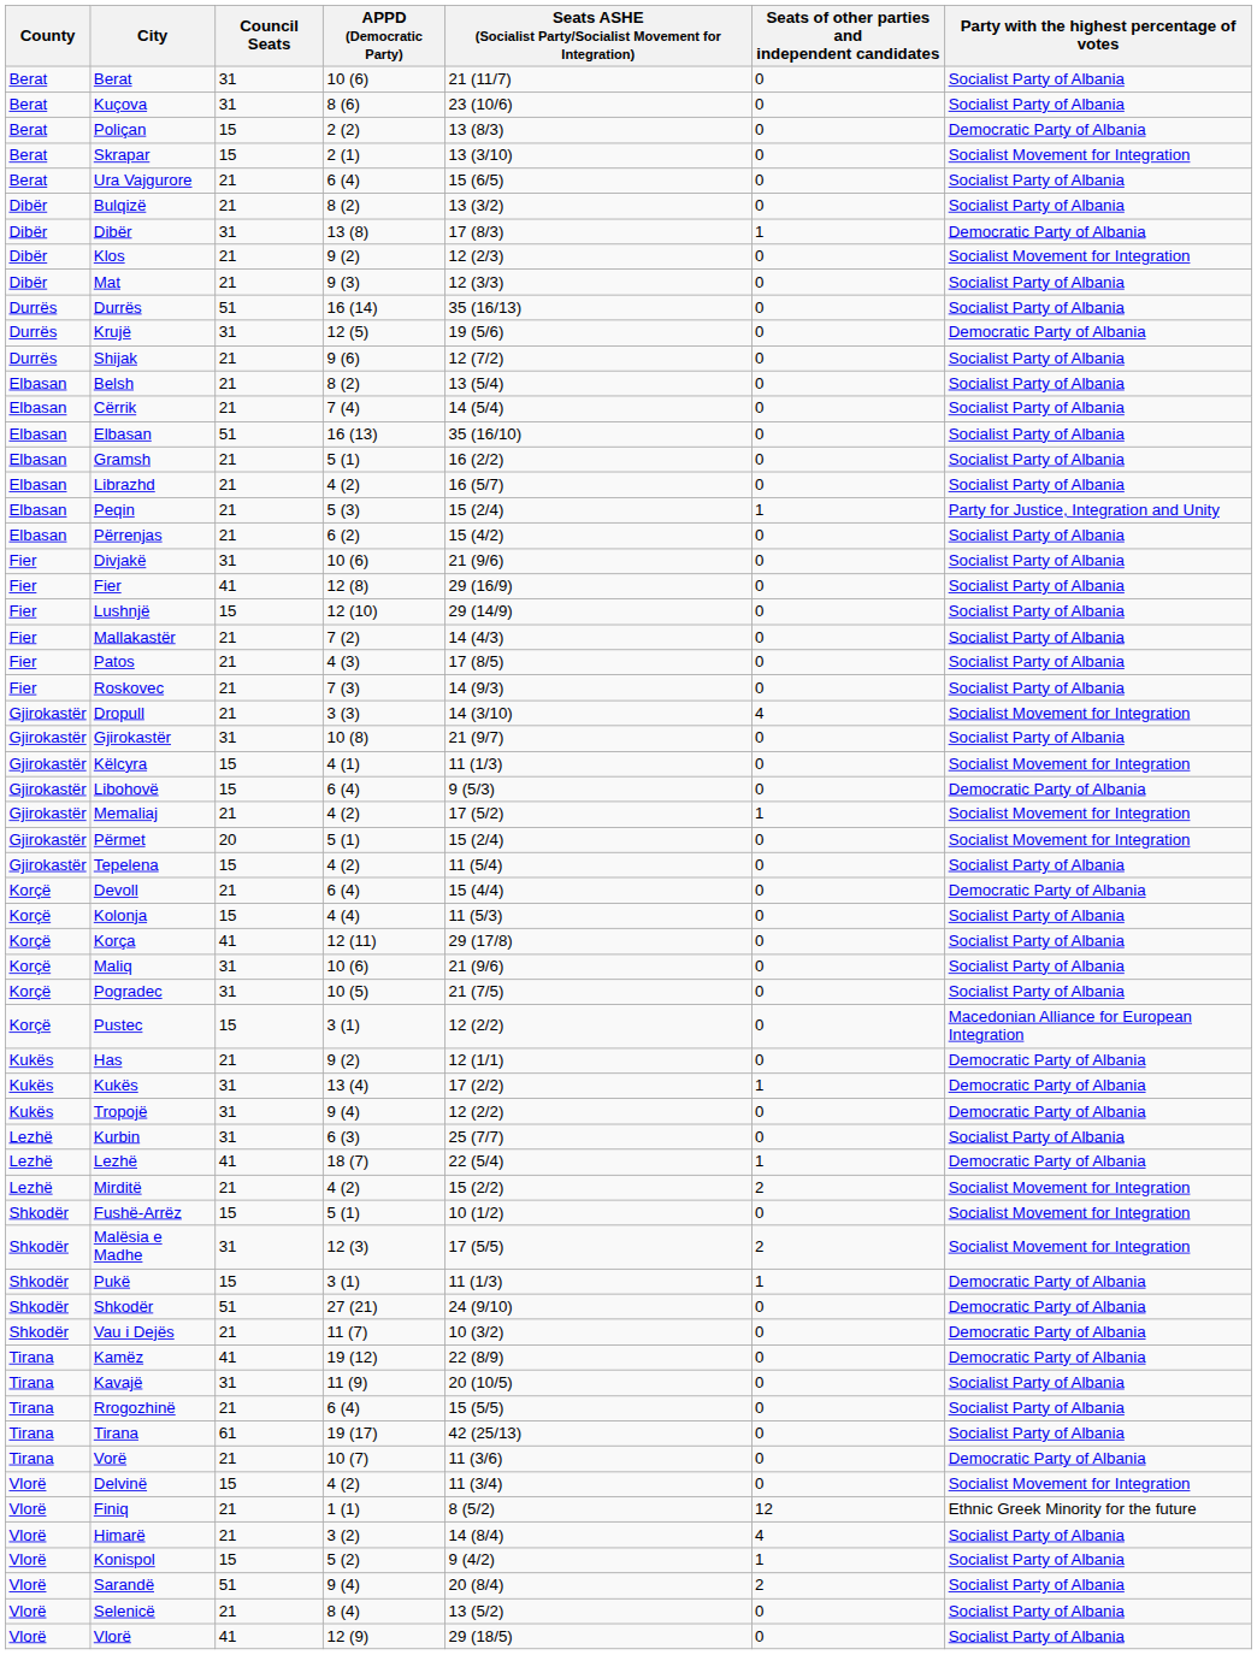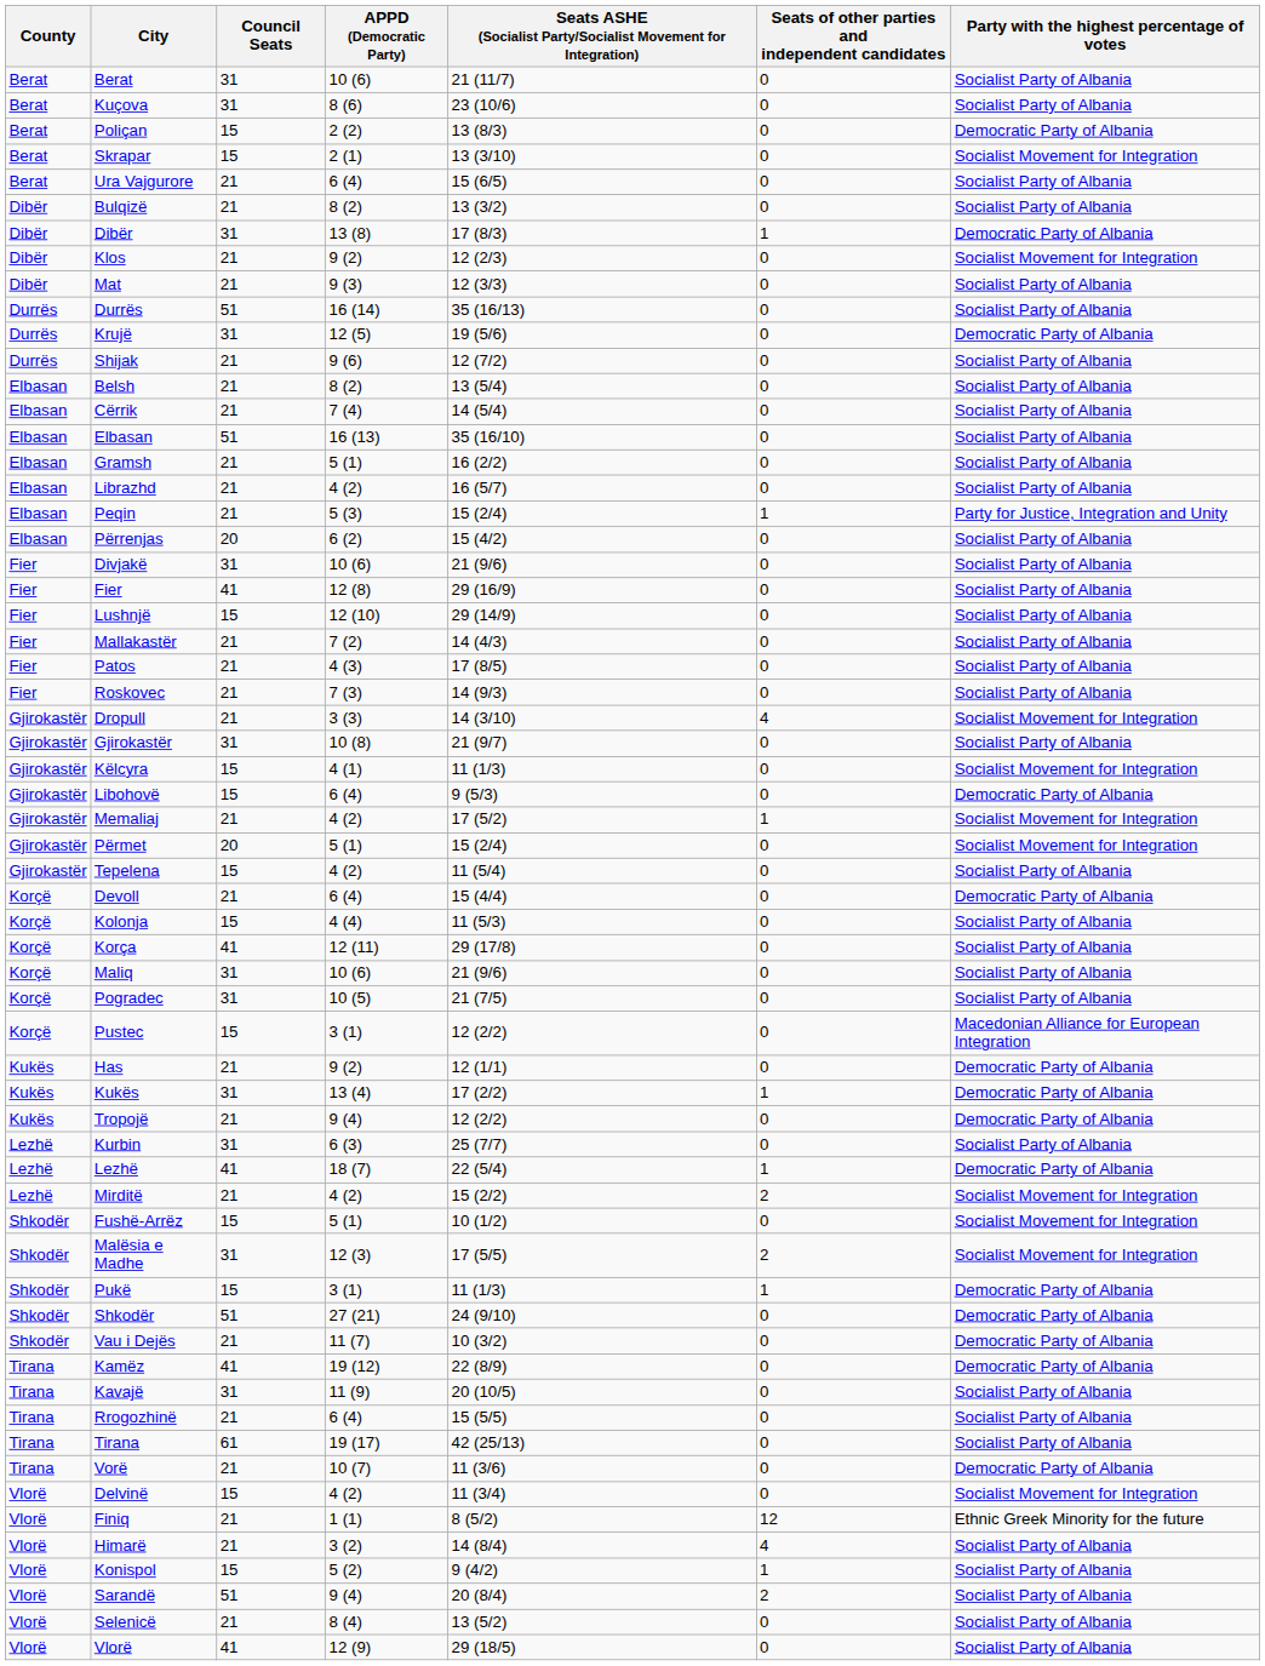 <table class="wikitable sortable">
 <tr>
 <th>County</th>
 <th>City</th>
 <th>Council Seats</th>
 <th>APPD<br><small>(Democratic Party)</small></th>
 <th>Seats ASHE<br><small>(Socialist Party/Socialist Movement for Integration)</small></th>
 <th>Seats of other parties and<br>independent candidates</th>
 <th>Party with the highest percentage of votes</th>
 </tr>
 <tr>
 <td><a href='#'>Berat</a></td>
 <td><a href='#'>Berat</a></td>
 <td>31</td>
 <td>10 (6)</td>
 <td class="hintergrundfarbe9">21 (11/7)</td>
 <td>0</td>
 <td><a href='#'>Socialist Party of Albania</a></td>
 </tr>
 <tr>
 <td><a href='#'>Berat</a></td>
 <td><a href='#'>Kuçova</a></td>
 <td>31</td>
 <td>8 (6)</td>
 <td class="hintergrundfarbe9">23 (10/6)</td>
 <td>0</td>
 <td><a href='#'>Socialist Party of Albania</a></td>
 </tr>
 <tr>
 <td><a href='#'>Berat</a></td>
 <td><a href='#'>Poliçan</a></td>
 <td>15</td>
 <td>2 (2)</td>
 <td class="hintergrundfarbe9">13 (8/3)</td>
 <td>0</td>
 <td><a href='#'>Democratic Party of Albania</a></td>
 </tr>
 <tr>
 <td><a href='#'>Berat</a></td>
 <td><a href='#'>Skrapar</a></td>
 <td>15</td>
 <td>2 (1)</td>
 <td class="hintergrundfarbe9">13 (3/10)</td>
 <td>0</td>
 <td><a href='#'>Socialist Movement for Integration</a></td>
 </tr>
 <tr>
 <td><a href='#'>Berat</a></td>
 <td><a href='#'>Ura Vajgurore</a></td>
 <td>21</td>
 <td>6 (4)</td>
 <td class="hintergrundfarbe9">15 (6/5)</td>
 <td>0</td>
 <td><a href='#'>Socialist Party of Albania</a></td>
 </tr>
 <tr>
 <td><a href='#'>Dibër</a></td>
 <td><a href='#'>Bulqizë</a></td>
 <td>21</td>
 <td>8 (2)</td>
 <td class="hintergrundfarbe9">13 (3/2)</td>
 <td>0</td>
 <td><a href='#'>Socialist Party of Albania</a></td>
 </tr>
 <tr>
 <td><a href='#'>Dibër</a></td>
 <td><a href='#'>Dibër</a></td>
 <td>31</td>
 <td>13 (8)</td>
 <td class="hintergrundfarbe9">17 (8/3)</td>
 <td>1</td>
 <td><a href='#'>Democratic Party of Albania</a></td>
 </tr>
 <tr>
 <td><a href='#'>Dibër</a></td>
 <td><a href='#'>Klos</a></td>
 <td>21</td>
 <td>9 (2)</td>
 <td class="hintergrundfarbe9">12 (2/3)</td>
 <td>0</td>
 <td><a href='#'>Socialist Movement for Integration</a></td>
 </tr>
 <tr>
 <td><a href='#'>Dibër</a></td>
 <td><a href='#'>Mat</a></td>
 <td>21</td>
 <td>9 (3)</td>
 <td class="hintergrundfarbe9">12 (3/3)</td>
 <td>0</td>
 <td><a href='#'>Socialist Party of Albania</a></td>
 </tr>
 <tr>
 <td><a href='#'>Durrës</a></td>
 <td><a href='#'>Durrës</a></td>
 <td>51</td>
 <td>16 (14)</td>
 <td class="hintergrundfarbe9">35 (16/13)</td>
 <td>0</td>
 <td><a href='#'>Socialist Party of Albania</a></td>
 </tr>
 <tr>
 <td><a href='#'>Durrës</a></td>
 <td><a href='#'>Krujë</a></td>
 <td>31</td>
 <td>12 (5)</td>
 <td class="hintergrundfarbe9">19 (5/6)</td>
 <td>0</td>
 <td><a href='#'>Democratic Party of Albania</a></td>
 </tr>
 <tr>
 <td><a href='#'>Durrës</a></td>
 <td><a href='#'>Shijak</a></td>
 <td>21</td>
 <td>9 (6)</td>
 <td class="hintergrundfarbe9">12 (7/2)</td>
 <td>0</td>
 <td><a href='#'>Socialist Party of Albania</a></td>
 </tr>
 <tr>
 <td><a href='#'>Elbasan</a></td>
 <td><a href='#'>Belsh</a></td>
 <td>21</td>
 <td>8 (2)</td>
 <td class="hintergrundfarbe9">13 (5/4)</td>
 <td>0</td>
 <td><a href='#'>Socialist Party of Albania</a></td>
 </tr>
 <tr>
 <td><a href='#'>Elbasan</a></td>
 <td><a href='#'>Cërrik</a></td>
 <td>21</td>
 <td>7 (4)</td>
 <td class="hintergrundfarbe9">14 (5/4)</td>
 <td>0</td>
 <td><a href='#'>Socialist Party of Albania</a></td>
 </tr>
 <tr>
 <td><a href='#'>Elbasan</a></td>
 <td><a href='#'>Elbasan</a></td>
 <td>51</td>
 <td>16 (13)</td>
 <td class="hintergrundfarbe9">35 (16/10)</td>
 <td>0</td>
 <td><a href='#'>Socialist Party of Albania</a></td>
 </tr>
 <tr>
 <td><a href='#'>Elbasan</a></td>
 <td><a href='#'>Gramsh</a></td>
 <td>21</td>
 <td>5 (1)</td>
 <td class="hintergrundfarbe9">16 (2/2)</td>
 <td>0</td>
 <td><a href='#'>Socialist Party of Albania</a></td>
 </tr>
 <tr>
 <td><a href='#'>Elbasan</a></td>
 <td><a href='#'>Librazhd</a></td>
 <td>21</td>
 <td>4 (2)</td>
 <td class="hintergrundfarbe9">16 (5/7)</td>
 <td>0</td>
 <td><a href='#'>Socialist Party of Albania</a></td>
 </tr>
 <tr>
 <td><a href='#'>Elbasan</a></td>
 <td><a href='#'>Peqin</a></td>
 <td>21</td>
 <td>5 (3)</td>
 <td class="hintergrundfarbe9">15 (2/4)</td>
 <td>1</td>
 <td><a href='#'>Party for Justice, Integration and Unity</a></td>
 </tr>
 <tr>
 <td><a href='#'>Elbasan</a></td>
 <td><a href='#'>Përrenjas</a></td>
-<td>21</td>
+<td>20</td>
 <td>6 (2)</td>
 <td class="hintergrundfarbe9">15 (4/2)</td>
 <td>0</td>
 <td><a href='#'>Socialist Party of Albania</a></td>
 </tr>
 <tr>
 <td><a href='#'>Fier</a></td>
 <td><a href='#'>Divjakë</a></td>
 <td>31</td>
 <td>10 (6)</td>
 <td class="hintergrundfarbe9">21 (9/6)</td>
 <td>0</td>
 <td><a href='#'>Socialist Party of Albania</a></td>
 </tr>
 <tr>
 <td><a href='#'>Fier</a></td>
 <td><a href='#'>Fier</a></td>
 <td>41</td>
 <td>12 (8)</td>
 <td class="hintergrundfarbe9">29 (16/9)</td>
 <td>0</td>
 <td><a href='#'>Socialist Party of Albania</a></td>
 </tr>
 <tr>
 <td><a href='#'>Fier</a></td>
 <td><a href='#'>Lushnjë</a></td>
 <td>15</td>
 <td>12 (10)</td>
 <td class="hintergrundfarbe9">29 (14/9)</td>
 <td>0</td>
 <td><a href='#'>Socialist Party of Albania</a></td>
 </tr>
 <tr>
 <td><a href='#'>Fier</a></td>
 <td><a href='#'>Mallakastër</a></td>
 <td>21</td>
 <td>7 (2)</td>
 <td class="hintergrundfarbe9">14 (4/3)</td>
 <td>0</td>
 <td><a href='#'>Socialist Party of Albania</a></td>
 </tr>
 <tr>
 <td><a href='#'>Fier</a></td>
 <td><a href='#'>Patos</a></td>
 <td>21</td>
 <td>4 (3)</td>
 <td class="hintergrundfarbe9">17 (8/5)</td>
 <td>0</td>
 <td><a href='#'>Socialist Party of Albania</a></td>
 </tr>
 <tr>
 <td><a href='#'>Fier</a></td>
 <td><a href='#'>Roskovec</a></td>
 <td>21</td>
 <td>7 (3)</td>
 <td class="hintergrundfarbe9">14 (9/3)</td>
 <td>0</td>
 <td><a href='#'>Socialist Party of Albania</a></td>
 </tr>
 <tr>
 <td><a href='#'>Gjirokastër</a></td>
 <td><a href='#'>Dropull</a></td>
 <td>21</td>
 <td>3 (3)</td>
 <td class="hintergrundfarbe9">14 (3/10)</td>
 <td>4</td>
 <td><a href='#'>Socialist Movement for Integration</a></td>
 </tr>
 <tr>
 <td><a href='#'>Gjirokastër</a></td>
 <td><a href='#'>Gjirokastër</a></td>
 <td>31</td>
 <td>10 (8)</td>
 <td class="hintergrundfarbe9">21 (9/7)</td>
 <td>0</td>
 <td><a href='#'>Socialist Party of Albania</a></td>
 </tr>
 <tr>
 <td><a href='#'>Gjirokastër</a></td>
 <td><a href='#'>Këlcyra</a></td>
 <td>15</td>
 <td>4 (1)</td>
 <td class="hintergrundfarbe9">11 (1/3)</td>
 <td>0</td>
 <td><a href='#'>Socialist Movement for Integration</a></td>
 </tr>
 <tr>
 <td><a href='#'>Gjirokastër</a></td>
 <td><a href='#'>Libohovë</a></td>
 <td>15</td>
 <td>6 (4)</td>
 <td class="hintergrundfarbe9">9 (5/3)</td>
 <td>0</td>
 <td><a href='#'>Democratic Party of Albania</a></td>
 </tr>
 <tr>
 <td><a href='#'>Gjirokastër</a></td>
 <td><a href='#'>Memaliaj</a></td>
 <td>21</td>
 <td>4 (2)</td>
 <td class="hintergrundfarbe9">17 (5/2)</td>
 <td>1</td>
 <td><a href='#'>Socialist Movement for Integration</a></td>
 </tr>
 <tr>
 <td><a href='#'>Gjirokastër</a></td>
 <td><a href='#'>Përmet</a></td>
 <td>20</td>
 <td>5 (1)</td>
 <td class="hintergrundfarbe9">15 (2/4)</td>
 <td>0</td>
 <td><a href='#'>Socialist Movement for Integration</a></td>
 </tr>
 <tr>
 <td><a href='#'>Gjirokastër</a></td>
 <td><a href='#'>Tepelena</a></td>
 <td>15</td>
 <td>4 (2)</td>
 <td class="hintergrundfarbe9">11 (5/4)</td>
 <td>0</td>
 <td><a href='#'>Socialist Party of Albania</a></td>
 </tr>
 <tr>
 <td><a href='#'>Korçë</a></td>
 <td><a href='#'>Devoll</a></td>
 <td>21</td>
 <td>6 (4)</td>
 <td class="hintergrundfarbe9">15 (4/4)</td>
 <td>0</td>
 <td><a href='#'>Democratic Party of Albania</a></td>
 </tr>
 <tr>
 <td><a href='#'>Korçë</a></td>
 <td><a href='#'>Kolonja</a></td>
 <td>15</td>
 <td>4 (4)</td>
 <td class="hintergrundfarbe9">11 (5/3)</td>
 <td>0</td>
 <td><a href='#'>Socialist Party of Albania</a></td>
 </tr>
 <tr>
 <td><a href='#'>Korçë</a></td>
 <td><a href='#'>Korça</a></td>
 <td>41</td>
 <td>12 (11)</td>
 <td class="hintergrundfarbe9">29 (17/8)</td>
 <td>0</td>
 <td><a href='#'>Socialist Party of Albania</a></td>
 </tr>
 <tr>
 <td><a href='#'>Korçë</a></td>
 <td><a href='#'>Maliq</a></td>
 <td>31</td>
 <td>10 (6)</td>
 <td class="hintergrundfarbe9">21 (9/6)</td>
 <td>0</td>
 <td><a href='#'>Socialist Party of Albania</a></td>
 </tr>
 <tr>
 <td><a href='#'>Korçë</a></td>
 <td><a href='#'>Pogradec</a></td>
 <td>31</td>
 <td>10 (5)</td>
 <td class="hintergrundfarbe9">21 (7/5)</td>
 <td>0</td>
 <td><a href='#'>Socialist Party of Albania</a></td>
 </tr>
 <tr>
 <td><a href='#'>Korçë</a></td>
 <td><a href='#'>Pustec</a></td>
 <td>15</td>
 <td>3 (1)</td>
 <td class="hintergrundfarbe9">12 (2/2)</td>
 <td>0</td>
 <td><a href='#'>Macedonian Alliance for European Integration</a></td>
 </tr>
 <tr>
 <td><a href='#'>Kukës</a></td>
 <td><a href='#'>Has</a></td>
 <td>21</td>
 <td>9 (2)</td>
 <td class="hintergrundfarbe9">12 (1/1)</td>
 <td>0</td>
 <td><a href='#'>Democratic Party of Albania</a></td>
 </tr>
 <tr>
 <td><a href='#'>Kukës</a></td>
 <td><a href='#'>Kukës</a></td>
 <td>31</td>
 <td>13 (4)</td>
 <td class="hintergrundfarbe9">17 (2/2)</td>
 <td>1</td>
 <td><a href='#'>Democratic Party of Albania</a></td>
 </tr>
 <tr>
 <td><a href='#'>Kukës</a></td>
 <td><a href='#'>Tropojë</a></td>
-<td>31</td>
+<td>21</td>
 <td>9 (4)</td>
 <td class="hintergrundfarbe9">12 (2/2)</td>
 <td>0</td>
 <td><a href='#'>Democratic Party of Albania</a></td>
 </tr>
 <tr>
 <td><a href='#'>Lezhë</a></td>
 <td><a href='#'>Kurbin</a></td>
 <td>31</td>
 <td>6 (3)</td>
 <td class="hintergrundfarbe9">25 (7/7)</td>
 <td>0</td>
 <td><a href='#'>Socialist Party of Albania</a></td>
 </tr>
 <tr>
 <td><a href='#'>Lezhë</a></td>
 <td><a href='#'>Lezhë</a></td>
 <td>41</td>
 <td>18 (7)</td>
 <td class="hintergrundfarbe9">22 (5/4)</td>
 <td>1</td>
 <td><a href='#'>Democratic Party of Albania</a></td>
 </tr>
 <tr>
 <td><a href='#'>Lezhë</a></td>
 <td><a href='#'>Mirditë</a></td>
 <td>21</td>
 <td>4 (2)</td>
 <td class="hintergrundfarbe9">15 (2/2)</td>
 <td>2</td>
 <td><a href='#'>Socialist Movement for Integration</a></td>
 </tr>
 <tr>
 <td><a href='#'>Shkodër</a></td>
 <td><a href='#'>Fushë-Arrëz</a></td>
 <td>15</td>
 <td>5 (1)</td>
 <td class="hintergrundfarbe9">10 (1/2)</td>
 <td>0</td>
 <td><a href='#'>Socialist Movement for Integration</a></td>
 </tr>
 <tr>
 <td><a href='#'>Shkodër</a></td>
 <td><a href='#'>Malësia e Madhe</a></td>
 <td>31</td>
 <td>12 (3)</td>
 <td class="hintergrundfarbe9">17 (5/5)</td>
 <td>2</td>
 <td><a href='#'>Socialist Movement for Integration</a></td>
 </tr>
 <tr>
 <td><a href='#'>Shkodër</a></td>
 <td><a href='#'>Pukë</a></td>
 <td>15</td>
 <td>3 (1)</td>
 <td class="hintergrundfarbe9">11 (1/3)</td>
 <td>1</td>
 <td><a href='#'>Democratic Party of Albania</a></td>
 </tr>
 <tr>
 <td><a href='#'>Shkodër</a></td>
 <td><a href='#'>Shkodër</a></td>
 <td>51</td>
 <td class="hintergrundfarbe9">27 (21)</td>
 <td>24 (9/10)</td>
 <td>0</td>
 <td><a href='#'>Democratic Party of Albania</a></td>
 </tr>
 <tr>
 <td><a href='#'>Shkodër</a></td>
 <td><a href='#'>Vau i Dejës</a></td>
 <td>21</td>
 <td class="hintergrundfarbe9">11 (7)</td>
 <td>10 (3/2)</td>
 <td>0</td>
 <td><a href='#'>Democratic Party of Albania</a></td>
 </tr>
 <tr>
 <td><a href='#'>Tirana</a></td>
 <td><a href='#'>Kamëz</a></td>
 <td>41</td>
 <td>19 (12)</td>
 <td class="hintergrundfarbe9">22 (8/9)</td>
 <td>0</td>
 <td><a href='#'>Democratic Party of Albania</a></td>
 </tr>
 <tr>
 <td><a href='#'>Tirana</a></td>
 <td><a href='#'>Kavajë</a></td>
 <td>31</td>
 <td>11 (9)</td>
 <td class="hintergrundfarbe9">20 (10/5)</td>
 <td>0</td>
 <td><a href='#'>Socialist Party of Albania</a></td>
 </tr>
 <tr>
 <td><a href='#'>Tirana</a></td>
 <td><a href='#'>Rrogozhinë</a></td>
 <td>21</td>
 <td>6 (4)</td>
 <td class="hintergrundfarbe9">15 (5/5)</td>
 <td>0</td>
 <td><a href='#'>Socialist Party of Albania</a></td>
 </tr>
 <tr>
 <td><a href='#'>Tirana</a></td>
 <td><a href='#'>Tirana</a></td>
 <td>61</td>
 <td>19 (17)</td>
 <td class="hintergrundfarbe9">42 (25/13)</td>
 <td>0</td>
 <td><a href='#'>Socialist Party of Albania</a></td>
 </tr>
 <tr>
 <td><a href='#'>Tirana</a></td>
 <td><a href='#'>Vorë</a></td>
 <td>21</td>
 <td>10 (7)</td>
 <td class="hintergrundfarbe9">11 (3/6)</td>
 <td>0</td>
 <td><a href='#'>Democratic Party of Albania</a></td>
 </tr>
 <tr>
 <td><a href='#'>Vlorë</a></td>
 <td><a href='#'>Delvinë</a></td>
 <td>15</td>
 <td>4 (2)</td>
 <td class="hintergrundfarbe9">11 (3/4)</td>
 <td>0</td>
 <td><a href='#'>Socialist Movement for Integration</a></td>
 </tr>
 <tr>
 <td><a href='#'>Vlorë</a></td>
 <td><a href='#'>Finiq</a></td>
 <td>21</td>
 <td>1 (1)</td>
 <td class="hintergrundfarbe9">8 (5/2)</td>
 <td>12</td>
 <td>Ethnic Greek Minority for the future</td>
 </tr>
 <tr>
 <td><a href='#'>Vlorë</a></td>
 <td><a href='#'>Himarë</a></td>
 <td>21</td>
 <td>3 (2)</td>
 <td class="hintergrundfarbe9">14 (8/4)</td>
 <td>4</td>
 <td><a href='#'>Socialist Party of Albania</a></td>
 </tr>
 <tr>
 <td><a href='#'>Vlorë</a></td>
 <td><a href='#'>Konispol</a></td>
 <td>15</td>
 <td>5 (2)</td>
 <td class="hintergrundfarbe9">9 (4/2)</td>
 <td>1</td>
 <td><a href='#'>Socialist Party of Albania</a></td>
 </tr>
 <tr>
 <td><a href='#'>Vlorë</a></td>
 <td><a href='#'>Sarandë</a></td>
 <td>51</td>
 <td>9 (4)</td>
 <td class="hintergrundfarbe9">20 (8/4)</td>
 <td>2</td>
 <td><a href='#'>Socialist Party of Albania</a></td>
 </tr>
 <tr>
 <td><a href='#'>Vlorë</a></td>
 <td><a href='#'>Selenicë</a></td>
 <td>21</td>
 <td>8 (4)</td>
 <td class="hintergrundfarbe9">13 (5/2)</td>
 <td>0</td>
 <td><a href='#'>Socialist Party of Albania</a></td>
 </tr>
 <tr>
 <td><a href='#'>Vlorë</a></td>
 <td><a href='#'>Vlorë</a></td>
 <td>41</td>
 <td>12 (9)</td>
 <td class="hintergrundfarbe9">29 (18/5)</td>
 <td>0</td>
 <td><a href='#'>Socialist Party of Albania</a></td>
 </tr>
 </table>
